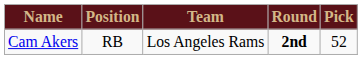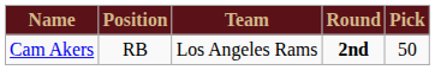 <table class="wikitable" style="text-align: center;">
 <tr>
 <th style="background:#5a1118; color:#d3b787;">Name</th>
 <th style="background:#5a1118; color:#d3b787;">Position</th>
 <th style="background:#5a1118; color:#d3b787;">Team</th>
 <th style="background:#5a1118; color:#d3b787;">Round</th>
 <th style="background:#5a1118; color:#d3b787;">Pick</th>
 </tr>
 <tr>
 <td><a href='#'>Cam Akers</a></td>
 <td>RB</td>
 <td>Los Angeles Rams</td>
 <td><strong>2nd</strong></td>
-<td>52</td>
+<td>50</td>
 </tr>
 </table>
